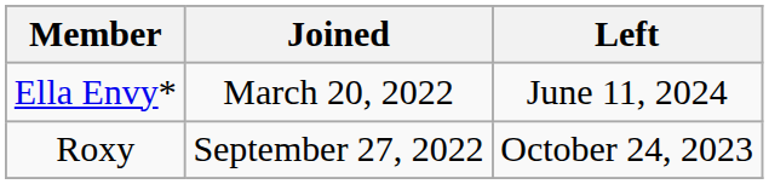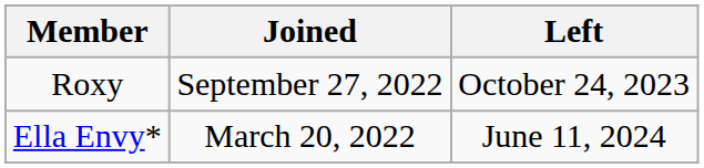 <table class="wikitable sortable" style="text-align:center;">
 <tr>
 <th>Member</th>
 <th>Joined</th>
 <th>Left</th>
 </tr>
 <tr>
+<td>Roxy</td>
+<td>September 27, 2022</td>
+<td>October 24, 2023</td>
+</tr>
+<tr>
 <td><a href='#'>Ella Envy</a>*</td>
 <td>March 20, 2022</td>
 <td>June 11, 2024</td>
 </tr>
-<tr>
-<td>Roxy</td>
-<td>September 27, 2022</td>
-<td>October 24, 2023</td>
-</tr>
 </table>
